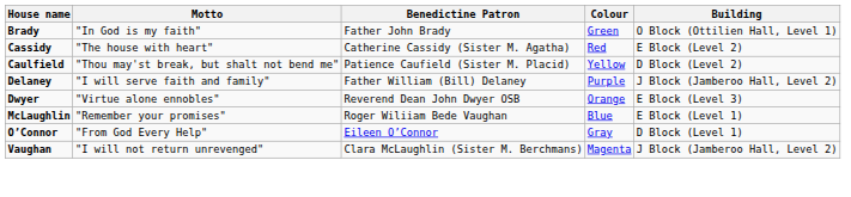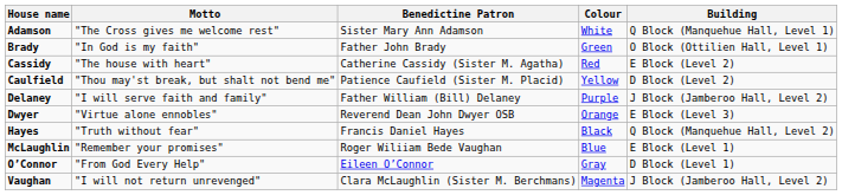 <table class="wikitable">
 <tr>
 <th>House name</th>
 <th>Motto</th>
 <th>Benedictine Patron</th>
 <th>Colour</th>
 <th>Building</th>
+</tr>
+<tr>
+<td><strong>Adamson</strong></td>
+<td>"The Cross gives me welcome rest"</td>
+<td>Sister Mary Ann Adamson</td>
+<td><a href='#'>White</a></td>
+<td>Q Block (Manquehue Hall, Level 1)</td>
 </tr>
 <tr>
 <td><strong>Brady</strong></td>
 <td>"In God is my faith"</td>
 <td>Father John Brady</td>
 <td><a href='#'>Green</a></td>
 <td>O Block (Ottilien Hall, Level 1)</td>
 </tr>
 <tr>
 <td><strong>Cassidy</strong></td>
 <td>"The house with heart"</td>
 <td>Catherine Cassidy (Sister M. Agatha)</td>
 <td><a href='#'>Red</a></td>
 <td>E Block (Level 2)</td>
 </tr>
 <tr>
 <td><strong>Caulfield</strong></td>
 <td>"Thou may'st break, but shalt not bend me"</td>
 <td>Patience Caufield (Sister M. Placid)</td>
 <td><a href='#'>Yellow</a></td>
 <td>D Block (Level 2)</td>
 </tr>
 <tr>
 <td><strong>Delaney</strong></td>
 <td>"I will serve faith and family"</td>
 <td>Father William (Bill) Delaney</td>
 <td><a href='#'>Purple</a></td>
 <td>J Block (Jamberoo Hall, Level 2)</td>
 </tr>
 <tr>
 <td><strong>Dwyer</strong></td>
 <td>"Virtue alone ennobles"</td>
 <td>Reverend Dean John Dwyer OSB</td>
 <td><a href='#'>Orange</a></td>
 <td>E Block (Level 3)</td>
 </tr>
 <tr>
+<td><strong>Hayes</strong></td>
+<td>"Truth without fear"</td>
+<td>Francis Daniel Hayes</td>
+<td><a href='#'>Black</a></td>
+<td>Q Block (Manquehue Hall, Level 2)</td>
+</tr>
+<tr>
 <td><strong>McLaughlin</strong></td>
 <td>"Remember your promises"</td>
 <td>Roger Wiliiam Bede Vaughan</td>
 <td><a href='#'>Blue</a></td>
 <td>E Block (Level 1)</td>
 </tr>
 <tr>
 <td><strong>O’Connor</strong></td>
 <td>"From God Every Help"</td>
 <td><a href='#'>Eileen O’Connor</a></td>
 <td><a href='#'>Gray</a></td>
 <td>D Block (Level 1)</td>
 </tr>
 <tr>
 <td><strong>Vaughan</strong></td>
 <td>"I will not return unrevenged"</td>
 <td>Clara McLaughlin (Sister M. Berchmans)</td>
 <td><a href='#'>Magenta</a></td>
 <td>J Block (Jamberoo Hall, Level 2)</td>
 </tr>
 </table>
